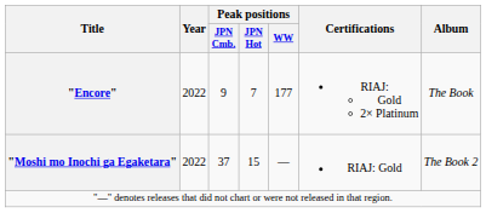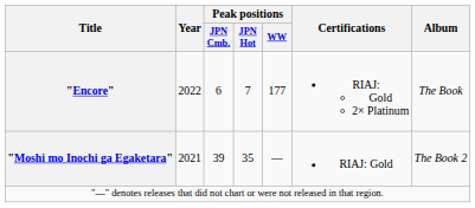 <table class="wikitable plainrowheaders" style="text-align:center">
 <tr>
 <th scope="col" rowspan="2">Title</th>
 <th scope="col" rowspan="2">Year</th>
 <th scope="col" colspan="3">Peak positions</th>
 <th scope="col" rowspan="2">Certifications</th>
 <th scope="col" rowspan="2">Album</th>
 </tr>
 <tr>
 <th scope="col" style="width:2.5em;font-size:85%"><a href='#'>JPN<br>Cmb.</a><br></th>
 <th scope="col" style="width:2.5em;font-size:85%"><a href='#'>JPN<br>Hot</a><br></th>
 <th scope="col" style="width:2.5em;font-size:85%"><a href='#'>WW</a><br></th>
 </tr>
 <tr>
 <th scope="row">"<a href='#'>Encore</a>"</th>
 <td>2022</td>
-<td>9</td>
+<td>6</td>
 <td>7</td>
 <td>177</td>
 <td><br><ul><li>RIAJ:<ul><li>Gold </li><li>2× Platinum </li></ul></li></ul></td>
 <td><em>The Book</em></td>
 </tr>
 <tr>
 <th scope="row">"<a href='#'>Moshi mo Inochi ga Egaketara</a>"</th>
-<td>2022</td>
-<td>37</td>
-<td>15</td>
+<td>2021</td>
+<td>39</td>
+<td>35</td>
 <td>—</td>
 <td><br><ul><li>RIAJ: Gold </li></ul></td>
 <td><em>The Book 2</em></td>
 </tr>
 <tr>
 <td colspan="7" style="font-size:85%">"—" denotes releases that did not chart or were not released in that region.</td>
 </tr>
 </table>
